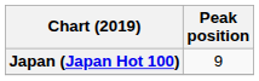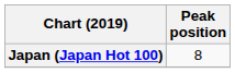 <table class="wikitable sortable plainrowheaders" style="text-align:center">
 <tr>
 <th scope="col">Chart (2019)</th>
 <th scope="col">Peak<br>position</th>
 </tr>
 <tr>
 <th scope="row">Japan (<a href='#'>Japan Hot 100</a>)</th>
-<td>9</td>
+<td>8</td>
 </tr>
 <tr>
 </tr>
 </table>
